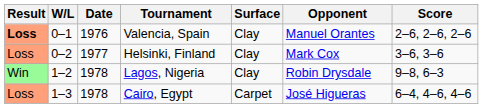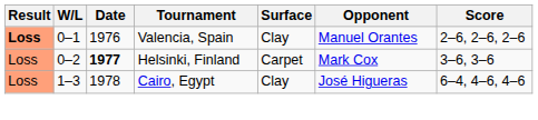 <table class="sortable wikitable">
 <tr>
 <th style="width:40px">Result</th>
 <th style="width:30px" class="unsortable">W/L</th>
 <th style="width:50px">Date</th>
 <th style="width:140px">Tournament</th>
 <th style="width:50px">Surface</th>
 <th style="width:140px">Opponent</th>
 <th style="width:110px" class="unsortable">Score</th>
 </tr>
 <tr>
 <td style="background:#ffa07a;"><strong>Loss</strong></td>
 <td>0–1</td>
 <td>1976</td>
 <td>Valencia, Spain</td>
 <td>Clay</td>
 <td> <a href='#'>Manuel Orantes</a></td>
 <td>2–6, 2–6, 2–6</td>
 </tr>
 <tr>
 <td style="background:#ffa07a;">Loss</td>
 <td>0–2</td>
-<td>1977</td>
+<td><strong>1977</strong></td>
 <td>Helsinki, Finland</td>
-<td>Clay</td>
+<td>Carpet</td>
 <td> <a href='#'>Mark Cox</a></td>
 <td>3–6, 3–6</td>
-</tr>
-<tr>
-<td style="background:#98fb98;">Win</td>
-<td>1–2</td>
-<td>1978</td>
-<td><a href='#'>Lagos</a>, Nigeria</td>
-<td>Clay</td>
-<td> <a href='#'>Robin Drysdale</a></td>
-<td>9–8, 6–3</td>
 </tr>
 <tr>
 <td style="background:#ffa07a;">Loss</td>
 <td>1–3</td>
 <td>1978</td>
 <td><a href='#'>Cairo</a>, Egypt</td>
-<td>Carpet</td>
+<td>Clay</td>
 <td> <a href='#'>José Higueras</a></td>
 <td>6–4, 4–6, 4–6</td>
 </tr>
 </table>
